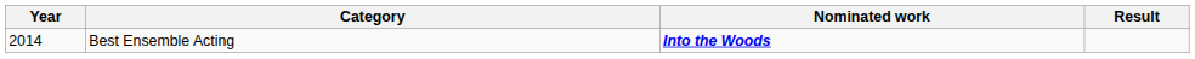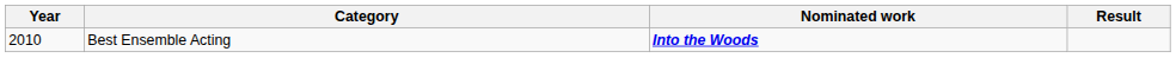 <table width="80%" class="wikitable">
 <tr>
 <th width="10">Year</th>
 <th width="300">Category</th>
 <th width="220">Nominated work</th>
 <th width="30">Result</th>
 </tr>
 <tr>
-<td>2014</td>
+<td>2010</td>
 <td>Best Ensemble Acting</td>
 <td><strong><em><a href='#'>Into the Woods</a></em></strong></td>
 <td></td>
 </tr>
 </table>
